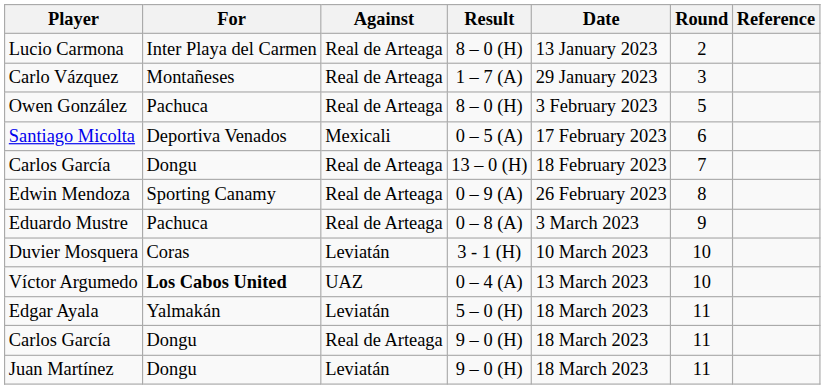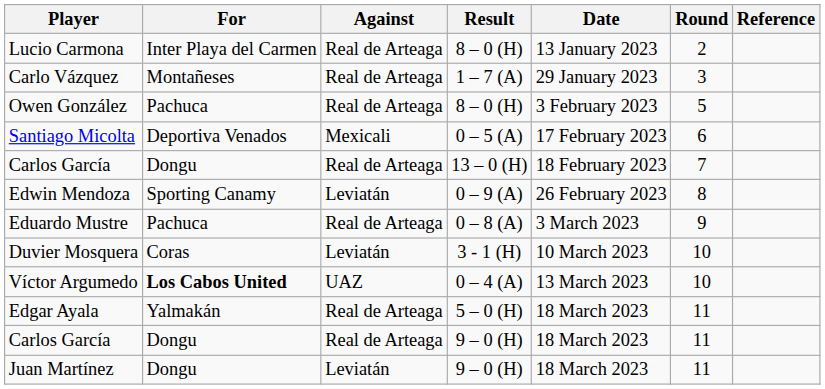 <table class="wikitable sortable">
 <tr>
 <th>Player</th>
 <th>For</th>
 <th>Against</th>
 <th>Result</th>
 <th>Date</th>
 <th>Round</th>
 <th>Reference</th>
 </tr>
 <tr>
 <td> Lucio Carmona</td>
 <td>Inter Playa del Carmen</td>
 <td>Real de Arteaga</td>
 <td align=center>8 – 0 (H)</td>
 <td>13 January 2023</td>
 <td align=center>2</td>
 <td align=center></td>
 </tr>
 <tr>
 <td> Carlo Vázquez</td>
 <td>Montañeses</td>
 <td>Real de Arteaga</td>
 <td align=center>1 – 7 (A)</td>
 <td>29 January 2023</td>
 <td align=center>3</td>
 <td align=center></td>
 </tr>
 <tr>
 <td> Owen González</td>
 <td>Pachuca</td>
 <td>Real de Arteaga</td>
 <td align=center>8 – 0 (H)</td>
 <td>3 February 2023</td>
 <td align=center>5</td>
 <td align=center></td>
 </tr>
 <tr>
 <td> <a href='#'>Santiago Micolta</a></td>
 <td>Deportiva Venados</td>
 <td>Mexicali</td>
 <td align=center>0 – 5 (A)</td>
 <td>17 February 2023</td>
 <td align=center>6</td>
 <td align=center></td>
 </tr>
 <tr>
 <td> Carlos García</td>
 <td>Dongu</td>
 <td>Real de Arteaga</td>
 <td align=center>13 – 0 (H)</td>
 <td>18 February 2023</td>
 <td align=center>7</td>
 <td align=center></td>
 </tr>
 <tr>
 <td> Edwin Mendoza</td>
 <td>Sporting Canamy</td>
-<td>Real de Arteaga</td>
+<td>Leviatán</td>
 <td align=center>0 – 9 (A)</td>
 <td>26 February 2023</td>
 <td align=center>8</td>
 <td align=center></td>
 </tr>
 <tr>
 <td> Eduardo Mustre</td>
 <td>Pachuca</td>
 <td>Real de Arteaga</td>
 <td align=center>0 – 8 (A)</td>
 <td>3 March 2023</td>
 <td align=center>9</td>
 <td align=center></td>
 </tr>
 <tr>
 <td> Duvier Mosquera</td>
 <td>Coras</td>
 <td>Leviatán</td>
 <td align=center>3 - 1 (H)</td>
 <td>10 March 2023</td>
 <td align=center>10</td>
 <td align=center></td>
 </tr>
 <tr>
 <td> Víctor Argumedo</td>
 <td><strong>Los Cabos United</strong></td>
 <td>UAZ</td>
 <td align=center>0 – 4 (A)</td>
 <td>13 March 2023</td>
 <td align=center>10</td>
 <td align=center></td>
 </tr>
 <tr>
 <td> Edgar Ayala</td>
 <td>Yalmakán</td>
-<td>Leviatán</td>
+<td>Real de Arteaga</td>
 <td align=center>5 – 0 (H)</td>
 <td>18 March 2023</td>
 <td align=center>11</td>
 <td align=center></td>
 </tr>
 <tr>
 <td> Carlos García</td>
 <td>Dongu</td>
 <td>Real de Arteaga</td>
 <td align=center>9 – 0 (H)</td>
 <td>18 March 2023</td>
 <td align=center>11</td>
 <td align=center></td>
 </tr>
 <tr>
 <td> Juan Martínez</td>
 <td>Dongu</td>
 <td>Leviatán</td>
 <td align=center>9 – 0 (H)</td>
 <td>18 March 2023</td>
 <td align=center>11</td>
 <td align=center></td>
 </tr>
 </table>
